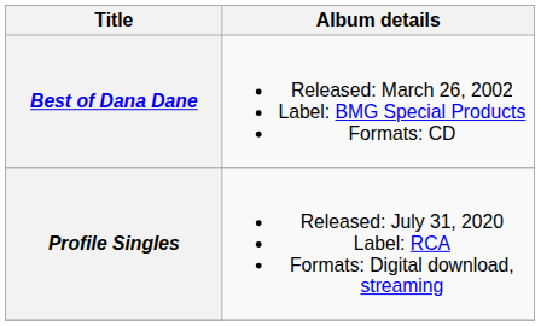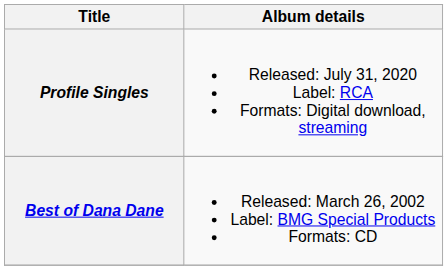 <table class="wikitable plainrowheaders" style="text-align:center;">
 <tr>
 <th scope="col" rowspan="1" style="width:11em;">Title</th>
 <th scope="col" rowspan="1" style="width:16em;">Album details</th>
+</tr>
+<tr>
+<th scope="row"><em>Profile Singles</em></th>
+<td><br><ul><li>Released: July 31, 2020</li><li>Label: <a href='#'>RCA</a></li><li>Formats: Digital download, <a href='#'>streaming</a></li></ul></td>
+</tr>
+<tr>
 </tr>
 <tr>
 <th scope="row"><em><a href='#'>Best of Dana Dane</a></em></th>
 <td><br><ul><li>Released: March 26, 2002</li><li>Label: <a href='#'>BMG Special Products</a></li><li>Formats: CD</li></ul></td>
 </tr>
 <tr>
 </tr>
-<tr>
-<th scope="row"><em>Profile Singles</em></th>
-<td><br><ul><li>Released: July 31, 2020</li><li>Label: <a href='#'>RCA</a></li><li>Formats: Digital download, <a href='#'>streaming</a></li></ul></td>
-</tr>
-<tr>
-</tr>
 </table>
